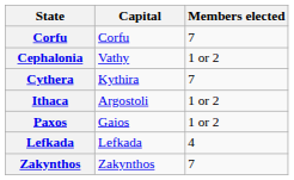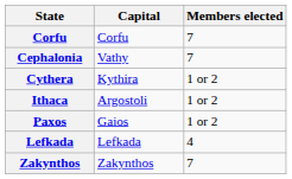 <table class="wikitable">
 <tr>
 <th width=100>State</th>
 <th width=100>Capital</th>
 <th>Members elected</th>
 </tr>
 <tr>
 <th><a href='#'>Corfu</a></th>
 <td><a href='#'>Corfu</a></td>
 <td>7</td>
 </tr>
 <tr>
 <th><a href='#'>Cephalonia</a></th>
 <td><a href='#'>Vathy</a></td>
-<td>1 or 2</td>
+<td>7</td>
 </tr>
 <tr>
 <th><a href='#'>Cythera</a></th>
 <td><a href='#'>Kythira</a></td>
-<td>7</td>
+<td>1 or 2</td>
 </tr>
 <tr>
 <th><a href='#'>Ithaca</a></th>
 <td><a href='#'>Argostoli</a></td>
 <td>1 or 2</td>
 </tr>
 <tr>
 <th><a href='#'>Paxos</a></th>
 <td><a href='#'>Gaios</a></td>
 <td>1 or 2</td>
 </tr>
 <tr>
 <th><a href='#'>Lefkada</a></th>
 <td><a href='#'>Lefkada</a></td>
 <td>4</td>
 </tr>
 <tr>
 <th><a href='#'>Zakynthos</a></th>
 <td><a href='#'>Zakynthos</a></td>
 <td>7</td>
 </tr>
 </table>
